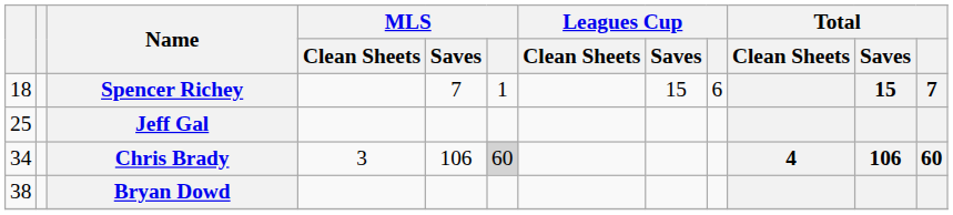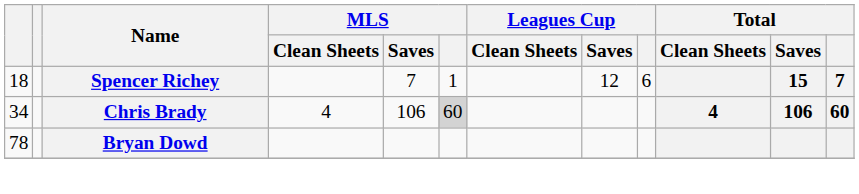 <table class="wikitable sortable" style="text-align:center">
 <tr>
 <th rowspan="2"></th>
 <th rowspan="2"></th>
 <th rowspan="2" style="width:180px;">Name</th>
 <th colspan="3" style="width:87px;"><a href='#'>MLS</a></th>
 <th colspan="3" style="width:87px;"><a href='#'>Leagues Cup</a></th>
 <th colspan="3" style="width:87px;">Total</th>
 </tr>
 <tr>
 <th>Clean Sheets</th>
 <th>Saves</th>
 <th></th>
 <th>Clean Sheets</th>
 <th>Saves</th>
 <th></th>
 <th>Clean Sheets</th>
 <th>Saves</th>
 <th></th>
 </tr>
 <tr>
 <td>18</td>
 <td></td>
 <th><a href='#'>Spencer Richey</a><br></th>
 <td></td>
 <td>7</td>
 <td>1<br></td>
 <td></td>
-<td>15</td>
+<td>12</td>
 <td>6<br></td>
 <th></th>
 <th>15</th>
 <th>7</th>
 </tr>
 <tr>
-<td>25</td>
-<td></td>
-<th><a href='#'>Jeff Gal</a><br></th>
-<td></td>
-<td></td>
-<td><br></td>
-<td></td>
-<td></td>
-<td><br></td>
-<th></th>
-<th></th>
-<th></th>
-</tr>
-<tr>
 <td>34</td>
 <td></td>
 <th><a href='#'>Chris Brady</a><br></th>
-<td>3</td>
+<td>4</td>
 <td>106</td>
 <td style="background: lightgrey;">60<br></td>
 <td></td>
 <td></td>
 <td><br></td>
 <th>4</th>
 <th>106</th>
 <th>60</th>
 </tr>
 <tr>
-<td>38</td>
+<td>78</td>
 <td></td>
 <th><a href='#'>Bryan Dowd</a><br></th>
 <td></td>
 <td></td>
 <td><br></td>
 <td></td>
 <td></td>
 <td><br></td>
 <th></th>
 <th></th>
 <th></th>
 </tr>
 <tr>
 </tr>
 </table>
